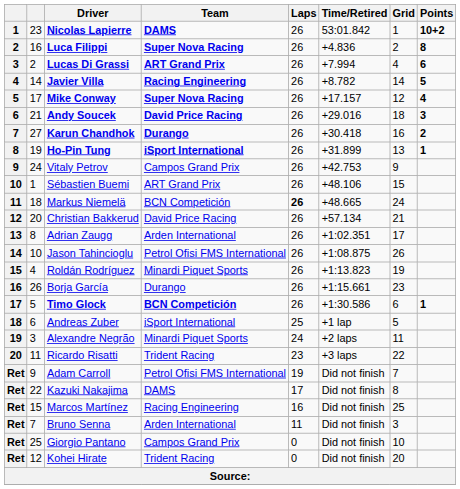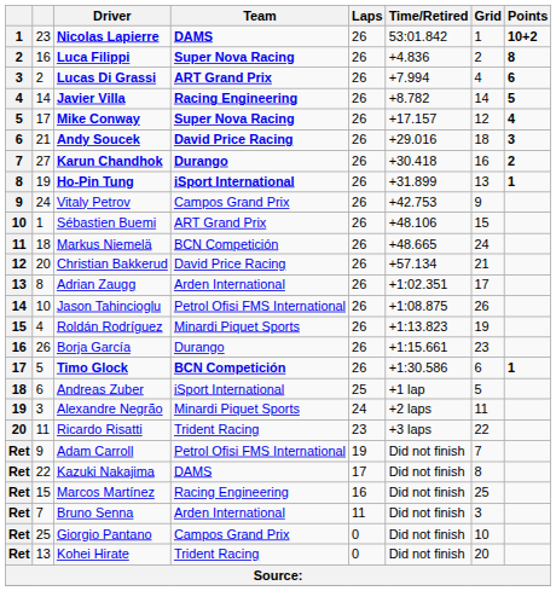 <table class="wikitable" style="font-size:85%">
 <tr>
 <th></th>
 <th></th>
 <th>Driver</th>
 <th>Team</th>
 <th>Laps</th>
 <th>Time/Retired</th>
 <th>Grid</th>
 <th>Points</th>
 </tr>
 <tr>
 <th>1</th>
 <td>23</td>
 <td> <strong><a href='#'>Nicolas Lapierre</a></strong></td>
 <td><strong><a href='#'>DAMS</a></strong></td>
 <td>26</td>
 <td>53:01.842</td>
 <td>1</td>
 <td><strong>10+2</strong></td>
 </tr>
 <tr>
 <th>2</th>
 <td>16</td>
 <td> <strong><a href='#'>Luca Filippi</a></strong></td>
 <td><strong><a href='#'>Super Nova Racing</a></strong></td>
 <td>26</td>
 <td>+4.836</td>
 <td>2</td>
 <td><strong>8</strong></td>
 </tr>
 <tr>
 <th>3</th>
 <td>2</td>
 <td> <strong><a href='#'>Lucas Di Grassi</a></strong></td>
 <td><strong><a href='#'>ART Grand Prix</a></strong></td>
 <td>26</td>
 <td>+7.994</td>
 <td>4</td>
 <td><strong>6</strong></td>
 </tr>
 <tr>
 <th>4</th>
 <td>14</td>
 <td> <strong><a href='#'>Javier Villa</a></strong></td>
 <td><strong><a href='#'>Racing Engineering</a></strong></td>
 <td>26</td>
 <td>+8.782</td>
 <td>14</td>
 <td><strong>5</strong></td>
 </tr>
 <tr>
 <th>5</th>
 <td>17</td>
 <td> <strong><a href='#'>Mike Conway</a></strong></td>
 <td><strong><a href='#'>Super Nova Racing</a></strong></td>
 <td>26</td>
 <td>+17.157</td>
 <td>12</td>
 <td><strong>4</strong></td>
 </tr>
 <tr>
 <th>6</th>
 <td>21</td>
 <td> <strong><a href='#'>Andy Soucek</a></strong></td>
 <td><strong><a href='#'>David Price Racing</a></strong></td>
 <td>26</td>
 <td>+29.016</td>
 <td>18</td>
 <td><strong>3</strong></td>
 </tr>
 <tr>
 <th>7</th>
 <td>27</td>
 <td> <strong><a href='#'>Karun Chandhok</a></strong></td>
 <td><strong><a href='#'>Durango</a></strong></td>
 <td>26</td>
 <td>+30.418</td>
 <td>16</td>
 <td><strong>2</strong></td>
 </tr>
 <tr>
 <th>8</th>
 <td>19</td>
 <td> <strong><a href='#'>Ho-Pin Tung</a></strong></td>
 <td><strong><a href='#'>iSport International</a></strong></td>
 <td>26</td>
 <td>+31.899</td>
 <td>13</td>
 <td><strong>1</strong></td>
 </tr>
 <tr>
 <th>9</th>
 <td>24</td>
 <td> <a href='#'>Vitaly Petrov</a></td>
 <td><a href='#'>Campos Grand Prix</a></td>
 <td>26</td>
 <td>+42.753</td>
 <td>9</td>
 <td></td>
 </tr>
 <tr>
 <th>10</th>
 <td>1</td>
 <td> <a href='#'>Sébastien Buemi</a></td>
 <td><a href='#'>ART Grand Prix</a></td>
 <td>26</td>
 <td>+48.106</td>
 <td>15</td>
 <td></td>
 </tr>
 <tr>
 <th>11</th>
 <td>18</td>
 <td> <a href='#'>Markus Niemelä</a></td>
 <td><a href='#'>BCN Competición</a></td>
-<td><strong>26</strong></td>
+<td>26</td>
 <td>+48.665</td>
 <td>24</td>
 <td></td>
 </tr>
 <tr>
 <th>12</th>
 <td>20</td>
 <td> <a href='#'>Christian Bakkerud</a></td>
 <td><a href='#'>David Price Racing</a></td>
 <td>26</td>
 <td>+57.134</td>
 <td>21</td>
 <td></td>
 </tr>
 <tr>
 <th>13</th>
 <td>8</td>
 <td> <a href='#'>Adrian Zaugg</a></td>
 <td><a href='#'>Arden International</a></td>
 <td>26</td>
 <td>+1:02.351</td>
 <td>17</td>
 <td></td>
 </tr>
 <tr>
 <th>14</th>
 <td>10</td>
 <td> <a href='#'>Jason Tahincioglu</a></td>
 <td><a href='#'>Petrol Ofisi FMS International</a></td>
 <td>26</td>
 <td>+1:08.875</td>
 <td>26</td>
 <td></td>
 </tr>
 <tr>
 <th>15</th>
 <td>4</td>
 <td> <a href='#'>Roldán Rodríguez</a></td>
 <td><a href='#'>Minardi Piquet Sports</a></td>
 <td>26</td>
 <td>+1:13.823</td>
 <td>19</td>
 <td></td>
 </tr>
 <tr>
 <th>16</th>
 <td>26</td>
 <td> <a href='#'>Borja García</a></td>
 <td><a href='#'>Durango</a></td>
 <td>26</td>
 <td>+1:15.661</td>
 <td>23</td>
 <td></td>
 </tr>
 <tr>
 <th>17</th>
 <td>5</td>
 <td> <strong><a href='#'>Timo Glock</a></strong></td>
 <td><strong><a href='#'>BCN Competición</a></strong></td>
 <td>26</td>
 <td>+1:30.586</td>
 <td>6</td>
 <td><strong>1</strong></td>
 </tr>
 <tr>
 <th>18</th>
 <td>6</td>
 <td> <a href='#'>Andreas Zuber</a></td>
 <td><a href='#'>iSport International</a></td>
 <td>25</td>
 <td>+1 lap</td>
 <td>5</td>
 <td></td>
 </tr>
 <tr>
 <th>19</th>
 <td>3</td>
 <td> <a href='#'>Alexandre Negrão</a></td>
 <td><a href='#'>Minardi Piquet Sports</a></td>
 <td>24</td>
 <td>+2 laps</td>
 <td>11</td>
 <td></td>
 </tr>
 <tr>
 <th>20</th>
 <td>11</td>
 <td> <a href='#'>Ricardo Risatti</a></td>
 <td><a href='#'>Trident Racing</a></td>
 <td>23</td>
 <td>+3 laps</td>
 <td>22</td>
 <td></td>
 </tr>
 <tr>
 <th>Ret</th>
 <td>9</td>
 <td> <a href='#'>Adam Carroll</a></td>
 <td><a href='#'>Petrol Ofisi FMS International</a></td>
 <td>19</td>
 <td>Did not finish</td>
 <td>7</td>
 <td></td>
 </tr>
 <tr>
 <th>Ret</th>
 <td>22</td>
 <td> <a href='#'>Kazuki Nakajima</a></td>
 <td><a href='#'>DAMS</a></td>
 <td>17</td>
 <td>Did not finish</td>
 <td>8</td>
 <td></td>
 </tr>
 <tr>
 <th>Ret</th>
 <td>15</td>
 <td> <a href='#'>Marcos Martínez</a></td>
 <td><a href='#'>Racing Engineering</a></td>
 <td>16</td>
 <td>Did not finish</td>
 <td>25</td>
 <td></td>
 </tr>
 <tr>
 <th>Ret</th>
 <td>7</td>
 <td> <a href='#'>Bruno Senna</a></td>
 <td><a href='#'>Arden International</a></td>
 <td>11</td>
 <td>Did not finish</td>
 <td>3</td>
 <td></td>
 </tr>
 <tr>
 <th>Ret</th>
 <td>25</td>
 <td> <a href='#'>Giorgio Pantano</a></td>
 <td><a href='#'>Campos Grand Prix</a></td>
 <td>0</td>
 <td>Did not finish</td>
 <td>10</td>
 <td></td>
 </tr>
 <tr>
 <th>Ret</th>
-<td>12</td>
+<td>13</td>
 <td> <a href='#'>Kohei Hirate</a></td>
 <td><a href='#'>Trident Racing</a></td>
 <td>0</td>
 <td>Did not finish</td>
 <td>20</td>
 <td></td>
 </tr>
 <tr>
 <th colspan="8">Source:</th>
 </tr>
 <tr>
 </tr>
 </table>
